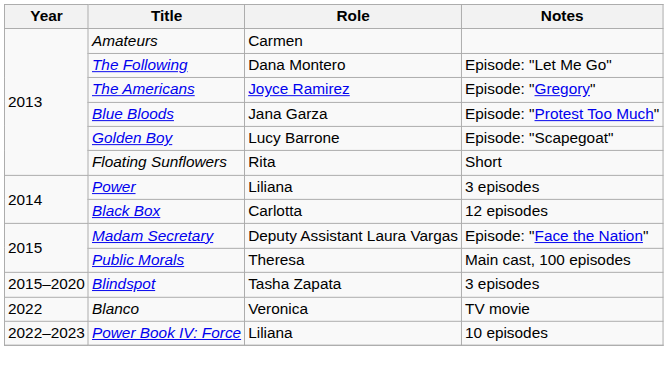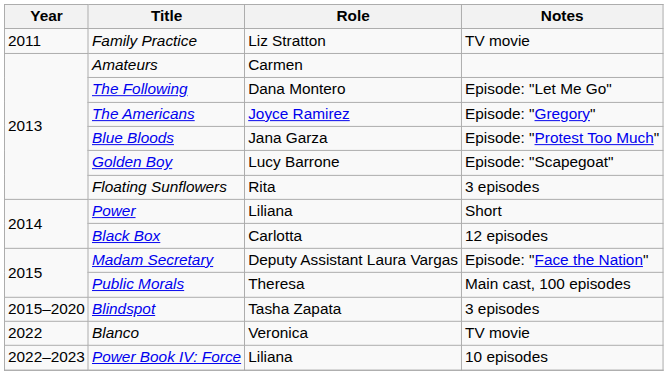 <table class="wikitable">
 <tr>
 <th>Year</th>
 <th>Title</th>
 <th>Role</th>
 <th>Notes</th>
+</tr>
+<tr>
+<td>2011</td>
+<td><em>Family Practice</em></td>
+<td>Liz Stratton</td>
+<td>TV movie</td>
 </tr>
 <tr>
 <td rowspan="6">2013</td>
 <td><em>Amateurs</em></td>
 <td>Carmen</td>
 <td></td>
 </tr>
 <tr>
 <td><em><a href='#'>The Following</a></em></td>
 <td>Dana Montero</td>
 <td>Episode: "Let Me Go"</td>
 </tr>
 <tr>
 <td><em><a href='#'>The Americans</a></em></td>
 <td><a href='#'>Joyce Ramirez</a></td>
 <td>Episode: "<a href='#'>Gregory</a>"</td>
 </tr>
 <tr>
 <td><a href='#'><em>Blue Bloods</em></a></td>
 <td>Jana Garza</td>
 <td>Episode: "<a href='#'>Protest Too Much</a>"</td>
 </tr>
 <tr>
 <td><a href='#'><em>Golden Boy</em></a></td>
 <td>Lucy Barrone</td>
 <td>Episode: "Scapegoat"</td>
 </tr>
 <tr>
 <td><em>Floating Sunflowers</em></td>
 <td>Rita</td>
-<td>Short</td>
+<td>3 episodes</td>
 </tr>
 <tr>
 <td rowspan="2">2014</td>
 <td><a href='#'><em>Power</em></a></td>
 <td>Liliana</td>
-<td>3 episodes</td>
+<td>Short</td>
 </tr>
 <tr>
 <td><a href='#'><em>Black Box</em></a></td>
 <td>Carlotta</td>
 <td>12 episodes</td>
 </tr>
 <tr>
 <td rowspan="2">2015</td>
 <td><a href='#'><em>Madam Secretary</em></a></td>
 <td>Deputy Assistant Laura Vargas</td>
 <td>Episode: "<a href='#'>Face the Nation</a>"</td>
 </tr>
 <tr>
 <td><a href='#'><em>Public Morals</em></a></td>
 <td>Theresa</td>
 <td>Main cast, 100 episodes</td>
 </tr>
 <tr>
 <td>2015–2020</td>
 <td><em><a href='#'>Blindspot</a></em></td>
 <td>Tasha Zapata</td>
 <td>3 episodes</td>
 </tr>
 <tr>
 <td>2022</td>
 <td><em>Blanco</em></td>
 <td>Veronica</td>
 <td>TV movie</td>
 </tr>
 <tr>
 <td>2022–2023</td>
 <td><em><a href='#'>Power Book IV: Force</a></em></td>
 <td>Liliana</td>
 <td>10 episodes</td>
 </tr>
 <tr>
 </tr>
 </table>
